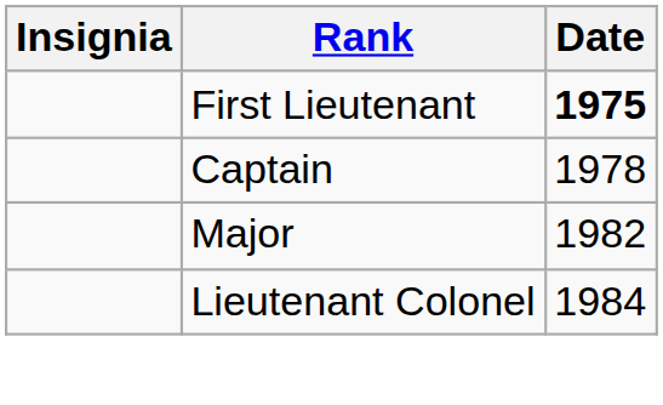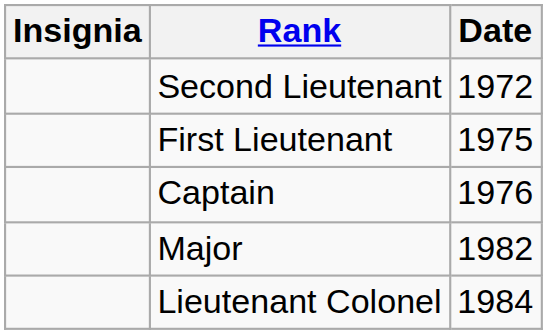 <table class="wikitable">
 <tr>
 <th>Insignia</th>
 <th><a href='#'>Rank</a></th>
 <th>Date</th>
 </tr>
 <tr>
 <td></td>
+<td>Second Lieutenant</td>
+<td>1972</td>
+</tr>
+<tr>
+<td></td>
 <td>First Lieutenant</td>
-<td><strong>1975</strong></td>
+<td>1975</td>
 </tr>
 <tr>
 <td></td>
 <td>Captain</td>
-<td>1978</td>
+<td>1976</td>
 </tr>
 <tr>
 <td></td>
 <td>Major</td>
 <td>1982</td>
 </tr>
 <tr>
 <td></td>
 <td>Lieutenant Colonel</td>
 <td>1984</td>
 </tr>
 </table>
